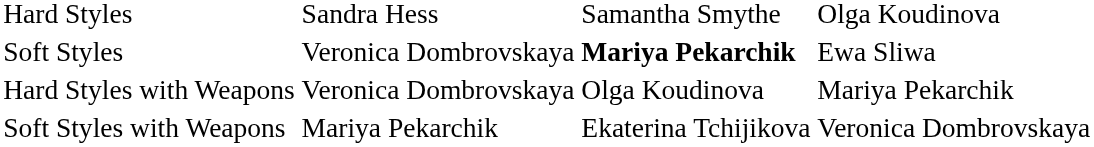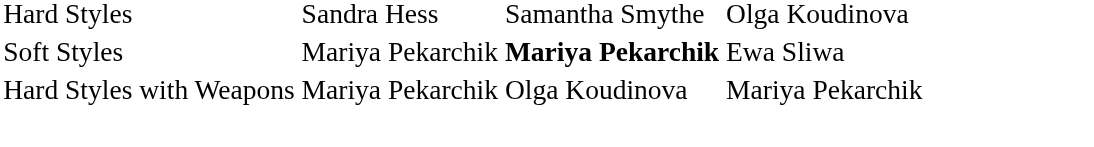 <table>
 <tr>
 <td>Hard Styles</td>
 <td>Sandra Hess </td>
 <td>Samantha Smythe </td>
 <td>Olga Koudinova </td>
 </tr>
 <tr>
 <td>Soft Styles</td>
-<td>Veronica Dombrovskaya </td>
+<td>Mariya Pekarchik </td>
 <td><strong>Mariya Pekarchik </strong></td>
 <td>Ewa Sliwa </td>
 </tr>
 <tr>
 <td>Hard Styles with Weapons</td>
-<td>Veronica Dombrovskaya </td>
+<td>Mariya Pekarchik </td>
 <td>Olga Koudinova </td>
 <td>Mariya Pekarchik </td>
 </tr>
 <tr>
-<td>Soft Styles with Weapons</td>
-<td>Mariya Pekarchik </td>
-<td>Ekaterina Tchijikova </td>
-<td>Veronica Dombrovskaya </td>
-</tr>
-<tr>
 </tr>
 </table>
